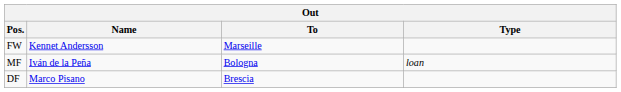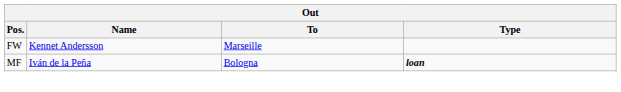 <table class="wikitable" style="font-size:90%;width:99%;">
 <tr>
 <th colspan="4">Out</th>
 </tr>
 <tr>
 <th width=3%>Pos.</th>
 <th width=32%>Name</th>
 <th width=30%>To</th>
 <th width=35%>Type</th>
 </tr>
 <tr>
 <td>FW</td>
 <td><a href='#'>Kennet Andersson</a></td>
 <td><a href='#'>Marseille</a></td>
 <td></td>
 </tr>
 <tr>
 <td>MF</td>
 <td><a href='#'>Iván de la Peña</a></td>
 <td><a href='#'>Bologna</a></td>
-<td><em>loan</em></td>
-</tr>
-<tr>
-<td>DF</td>
-<td><a href='#'>Marco Pisano</a></td>
-<td><a href='#'>Brescia</a></td>
-<td></td>
+<td><strong><em>loan</em></strong></td>
 </tr>
 </table>
